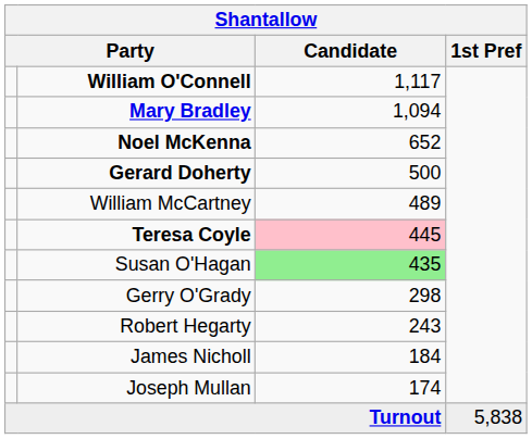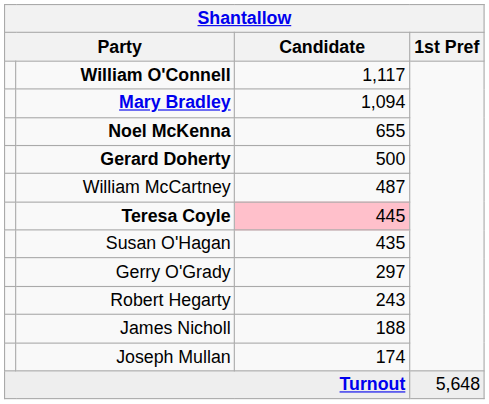 <table class="wikitable">
 <tr>
 <th colspan="4" align="center"><a href='#'>Shantallow</a></th>
 </tr>
 <tr>
 <th colspan="2" align="center" width=200>Party</th>
 <th width=150>Candidate</th>
 <th width=60>1st Pref</th>
 </tr>
 <tr>
 <td></td>
 <td align="right"><strong>William O'Connell</strong></td>
 <td align="right">1,117</td>
 </tr>
 <tr>
 <td></td>
 <td align="right"><strong><a href='#'>Mary Bradley</a></strong></td>
 <td align="right">1,094</td>
 </tr>
 <tr>
 <td></td>
 <td align="right"><strong>Noel McKenna</strong></td>
-<td align="right">652</td>
+<td align="right">655</td>
 </tr>
 <tr>
 <td></td>
 <td align="right"><strong>Gerard Doherty</strong></td>
 <td align="right">500</td>
 </tr>
 <tr>
 <td></td>
 <td align="right">William McCartney</td>
-<td align="right">489</td>
+<td align="right">487</td>
 </tr>
 <tr>
 <td></td>
 <td align="right"><strong>Teresa Coyle</strong></td>
 <td align="right" style="background: pink;">445</td>
 </tr>
 <tr>
 <td></td>
 <td align="right">Susan O'Hagan</td>
-<td align="right" style="background: lightgreen;">435</td>
+<td align="right">435</td>
 </tr>
 <tr>
 <td></td>
 <td align="right">Gerry O'Grady</td>
-<td align="right">298</td>
+<td align="right">297</td>
 </tr>
 <tr>
 <td></td>
 <td align="right">Robert Hegarty</td>
 <td align="right">243</td>
 </tr>
 <tr>
 <td></td>
 <td align="right">James Nicholl</td>
-<td align="right">184</td>
+<td align="right">188</td>
 </tr>
 <tr>
 <td></td>
 <td align="right">Joseph Mullan</td>
 <td align="right">174</td>
 </tr>
 <tr bgcolor="EEEEEE">
 <td colspan=3 align="right"><strong><a href='#'>Turnout</a></strong></td>
-<td align="right">5,838</td>
+<td align="right">5,648</td>
 </tr>
 </table>
